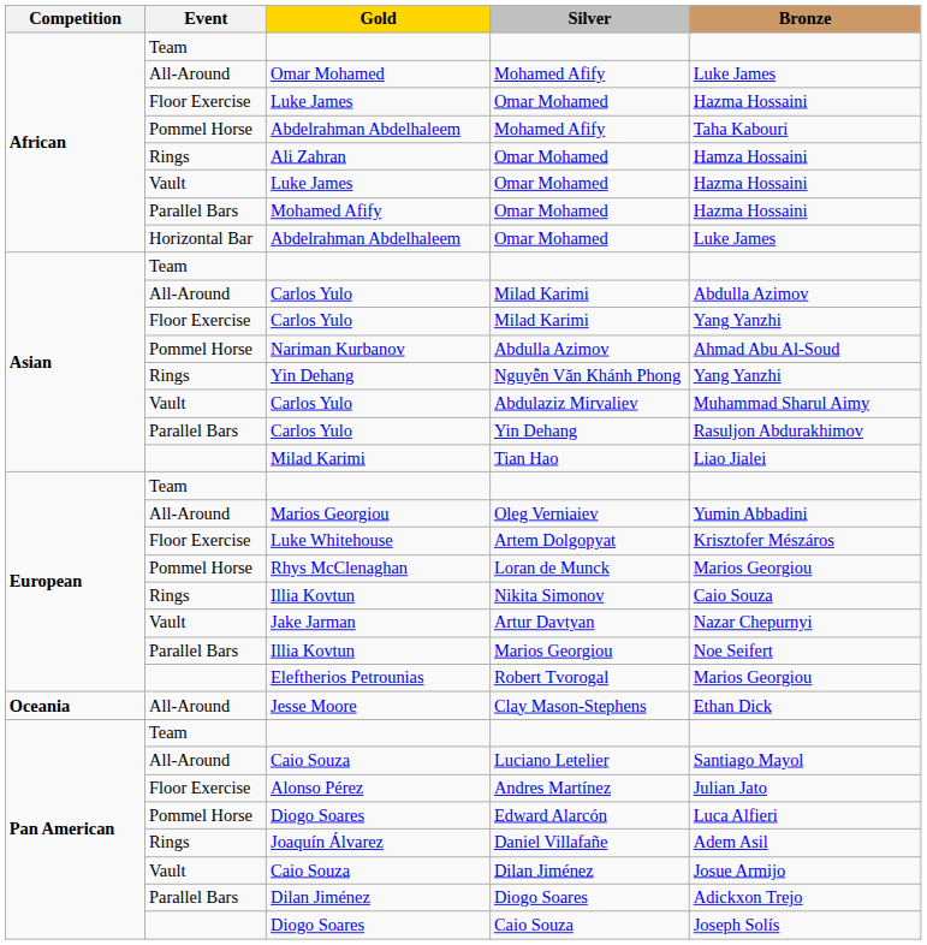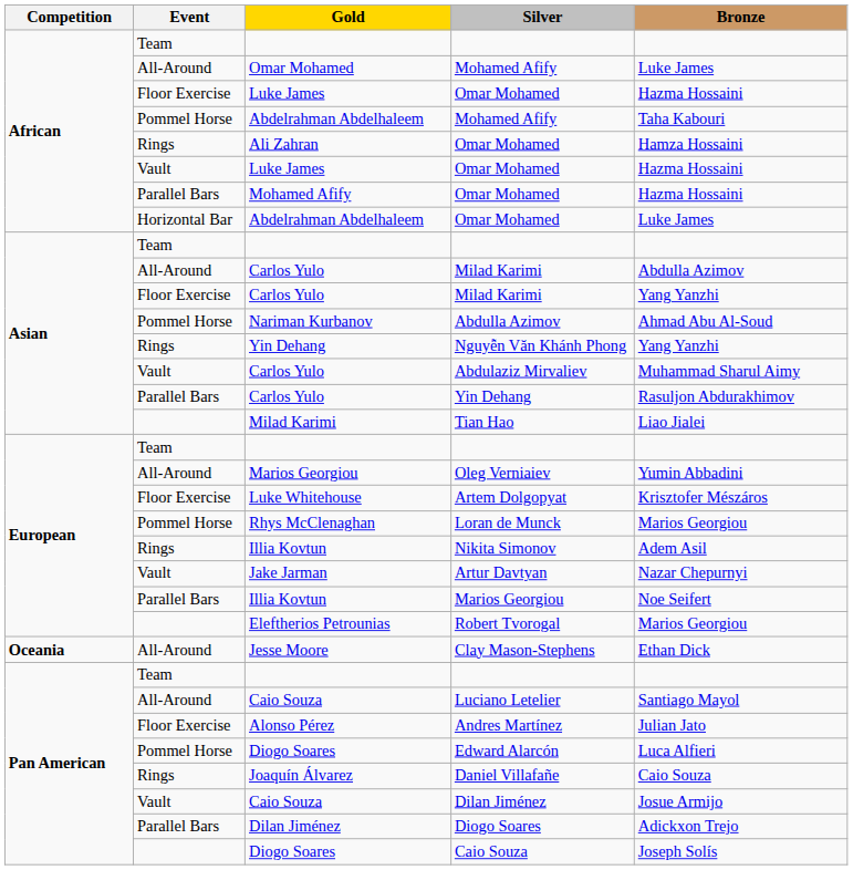 <table class="wikitable" style="width:67%;">
 <tr>
 <th style="text-align:center; width:1%;">Competition</th>
 <th style="text-align:center; width:1%;">Event</th>
 <td style="text-align:center; width:3%; background:gold;"><strong>Gold</strong></td>
 <td style="text-align:center; width:3%; background:silver;"><strong>Silver</strong></td>
 <td style="text-align:center; width:3%; background:#c96;"><strong>Bronze</strong></td>
 </tr>
 <tr>
 <td rowspan=8><strong>African</strong></td>
 <td>Team</td>
 <td></td>
 <td></td>
 <td></td>
 </tr>
 <tr>
 <td>All-Around</td>
 <td> <a href='#'>Omar Mohamed</a></td>
 <td> <a href='#'>Mohamed Afify</a></td>
 <td> <a href='#'>Luke James</a></td>
 </tr>
 <tr>
 <td>Floor Exercise</td>
 <td> <a href='#'>Luke James</a></td>
 <td> <a href='#'>Omar Mohamed</a></td>
 <td> <a href='#'>Hazma Hossaini</a></td>
 </tr>
 <tr>
 <td>Pommel Horse</td>
 <td> <a href='#'>Abdelrahman Abdelhaleem</a></td>
 <td> <a href='#'>Mohamed Afify</a></td>
 <td> <a href='#'>Taha Kabouri</a></td>
 </tr>
 <tr>
 <td>Rings</td>
 <td> <a href='#'>Ali Zahran</a></td>
 <td> <a href='#'>Omar Mohamed</a></td>
 <td> <a href='#'>Hamza Hossaini</a></td>
 </tr>
 <tr>
 <td>Vault</td>
 <td> <a href='#'>Luke James</a></td>
 <td> <a href='#'>Omar Mohamed</a></td>
 <td> <a href='#'>Hazma Hossaini</a></td>
 </tr>
 <tr>
 <td>Parallel Bars</td>
 <td> <a href='#'>Mohamed Afify</a></td>
 <td> <a href='#'>Omar Mohamed</a></td>
 <td> <a href='#'>Hazma Hossaini</a></td>
 </tr>
 <tr>
 <td>Horizontal Bar</td>
 <td> <a href='#'>Abdelrahman Abdelhaleem</a></td>
 <td> <a href='#'>Omar Mohamed</a></td>
 <td> <a href='#'>Luke James</a></td>
 </tr>
 <tr>
 <td rowspan=8><strong>Asian</strong></td>
 <td>Team</td>
 <td></td>
 <td></td>
 <td></td>
 </tr>
 <tr>
 <td>All-Around</td>
 <td> <a href='#'>Carlos Yulo</a></td>
 <td> <a href='#'>Milad Karimi</a></td>
 <td> <a href='#'>Abdulla Azimov</a></td>
 </tr>
 <tr>
 <td>Floor Exercise</td>
 <td> <a href='#'>Carlos Yulo</a></td>
 <td> <a href='#'>Milad Karimi</a></td>
 <td> <a href='#'>Yang Yanzhi</a></td>
 </tr>
 <tr>
 <td>Pommel Horse</td>
 <td> <a href='#'>Nariman Kurbanov</a></td>
 <td> <a href='#'>Abdulla Azimov</a></td>
 <td> <a href='#'>Ahmad Abu Al-Soud</a></td>
 </tr>
 <tr>
 <td>Rings</td>
 <td> <a href='#'>Yin Dehang</a></td>
 <td> <a href='#'>Nguyễn Văn Khánh Phong</a></td>
 <td> <a href='#'>Yang Yanzhi</a></td>
 </tr>
 <tr>
 <td>Vault</td>
 <td> <a href='#'>Carlos Yulo</a></td>
 <td> <a href='#'>Abdulaziz Mirvaliev</a></td>
 <td> <a href='#'>Muhammad Sharul Aimy</a></td>
 </tr>
 <tr>
 <td>Parallel Bars</td>
 <td> <a href='#'>Carlos Yulo</a></td>
 <td> <a href='#'>Yin Dehang</a></td>
 <td> <a href='#'>Rasuljon Abdurakhimov</a></td>
 </tr>
 <tr>
 <td></td>
 <td> <a href='#'>Milad Karimi</a></td>
 <td> <a href='#'>Tian Hao</a></td>
 <td> <a href='#'>Liao Jialei</a></td>
 </tr>
 <tr>
 <td rowspan=8><strong>European</strong></td>
 <td>Team</td>
 <td></td>
 <td></td>
 <td></td>
 </tr>
 <tr>
 <td>All-Around</td>
 <td> <a href='#'>Marios Georgiou</a></td>
 <td> <a href='#'>Oleg Verniaiev</a></td>
 <td> <a href='#'>Yumin Abbadini</a></td>
 </tr>
 <tr>
 <td>Floor Exercise</td>
 <td> <a href='#'>Luke Whitehouse</a></td>
 <td> <a href='#'>Artem Dolgopyat</a></td>
 <td> <a href='#'>Krisztofer Mészáros</a></td>
 </tr>
 <tr>
 <td>Pommel Horse</td>
 <td> <a href='#'>Rhys McClenaghan</a></td>
 <td> <a href='#'>Loran de Munck</a></td>
 <td> <a href='#'>Marios Georgiou</a></td>
 </tr>
 <tr>
 <td>Rings</td>
 <td> <a href='#'>Illia Kovtun</a></td>
 <td> <a href='#'>Nikita Simonov</a></td>
-<td> <a href='#'>Caio Souza</a></td>
+<td> <a href='#'>Adem Asil</a></td>
 </tr>
 <tr>
 <td>Vault</td>
 <td> <a href='#'>Jake Jarman</a></td>
 <td> <a href='#'>Artur Davtyan</a></td>
 <td> <a href='#'>Nazar Chepurnyi</a></td>
 </tr>
 <tr>
 <td>Parallel Bars</td>
 <td> <a href='#'>Illia Kovtun</a></td>
 <td> <a href='#'>Marios Georgiou</a></td>
 <td> <a href='#'>Noe Seifert</a></td>
 </tr>
 <tr>
 <td></td>
 <td> <a href='#'>Eleftherios Petrounias</a></td>
 <td> <a href='#'>Robert Tvorogal</a></td>
 <td> <a href='#'>Marios Georgiou</a></td>
 </tr>
 <tr>
 <td><strong>Oceania</strong></td>
 <td>All-Around</td>
 <td> <a href='#'>Jesse Moore</a></td>
 <td> <a href='#'>Clay Mason-Stephens</a></td>
 <td> <a href='#'>Ethan Dick</a></td>
 </tr>
 <tr>
 <td rowspan=8><strong>Pan American</strong></td>
 <td>Team</td>
 <td></td>
 <td></td>
 <td></td>
 </tr>
 <tr>
 <td>All-Around</td>
 <td> <a href='#'>Caio Souza</a></td>
 <td> <a href='#'>Luciano Letelier</a></td>
 <td> <a href='#'>Santiago Mayol</a></td>
 </tr>
 <tr>
 <td>Floor Exercise</td>
 <td> <a href='#'>Alonso Pérez</a></td>
 <td> <a href='#'>Andres Martínez</a></td>
 <td> <a href='#'>Julian Jato</a></td>
 </tr>
 <tr>
 <td>Pommel Horse</td>
 <td> <a href='#'>Diogo Soares</a></td>
 <td> <a href='#'>Edward Alarcón</a></td>
 <td> <a href='#'>Luca Alfieri</a></td>
 </tr>
 <tr>
 <td>Rings</td>
 <td> <a href='#'>Joaquín Álvarez</a></td>
 <td> <a href='#'>Daniel Villafañe</a></td>
-<td> <a href='#'>Adem Asil</a></td>
+<td> <a href='#'>Caio Souza</a></td>
 </tr>
 <tr>
 <td>Vault</td>
 <td> <a href='#'>Caio Souza</a></td>
 <td> <a href='#'>Dilan Jiménez</a></td>
 <td> <a href='#'>Josue Armijo</a></td>
 </tr>
 <tr>
 <td>Parallel Bars</td>
 <td> <a href='#'>Dilan Jiménez</a></td>
 <td> <a href='#'>Diogo Soares</a></td>
 <td> <a href='#'>Adickxon Trejo</a></td>
 </tr>
 <tr>
 <td></td>
 <td> <a href='#'>Diogo Soares</a></td>
 <td> <a href='#'>Caio Souza</a></td>
 <td> <a href='#'>Joseph Solís</a></td>
 </tr>
 </table>
